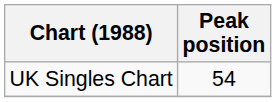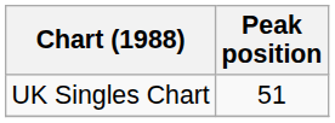 <table class="wikitable">
 <tr>
 <th align="left">Chart (1988)</th>
 <th align="left">Peak<br>position</th>
 </tr>
 <tr>
 <td align="left">UK Singles Chart</td>
-<td align="center">54</td>
+<td align="center">51</td>
 </tr>
 <tr>
 </tr>
 </table>
